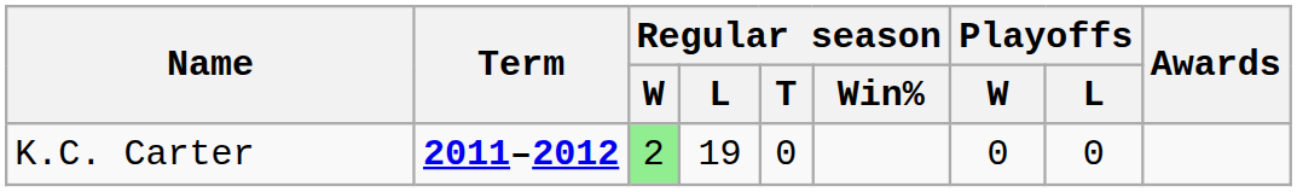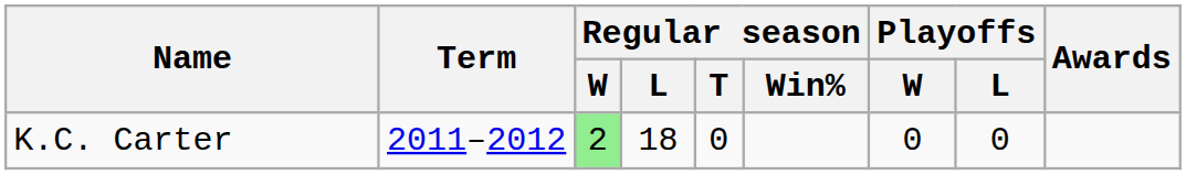 <table class="wikitable" style="text-align:center;">
 <tr>
 <th rowspan="2" style="width:140px;">Name</th>
 <th rowspan="2">Term</th>
 <th colspan="4">Regular season</th>
 <th colspan="2">Playoffs</th>
 <th rowspan="2">Awards</th>
 </tr>
 <tr>
 <th>W</th>
 <th>L</th>
 <th>T</th>
 <th>Win%</th>
 <th>W</th>
 <th>L</th>
 </tr>
 <tr>
 <td style="text-align:left;">K.C. Carter</td>
-<td><strong><a href='#'>2011</a>–<a href='#'>2012</a></strong></td>
+<td><a href='#'>2011</a>–<a href='#'>2012</a></td>
 <td style="background: lightgreen;">2</td>
-<td>19</td>
+<td>18</td>
 <td>0</td>
 <td></td>
 <td>0</td>
 <td>0</td>
 <td style="text-align:left;"></td>
 </tr>
 </table>
